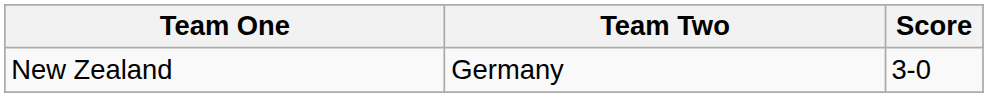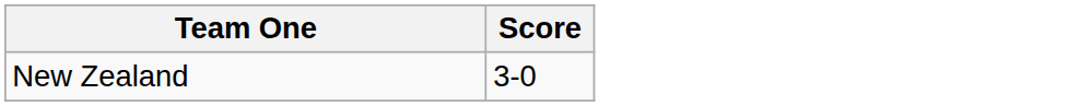 <table class="wikitable">
 <tr>
 <th width=250>Team One</th>
-<th width=250>Team Two</th>
 <th width=50>Score</th>
 </tr>
 <tr>
 <td> New Zealand</td>
-<td> Germany</td>
 <td>3-0</td>
 </tr>
 </table>
